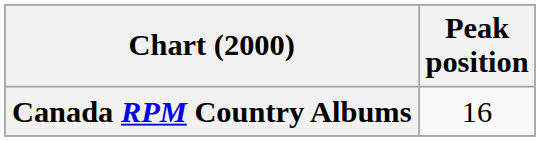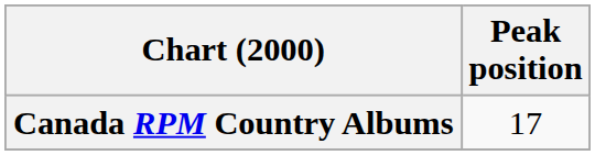 <table class="wikitable sortable plainrowheaders" style="text-align:center">
 <tr>
 <th scope="col">Chart (2000)</th>
 <th scope="col">Peak<br> position</th>
 </tr>
 <tr>
 <th scope="row">Canada <em><a href='#'>RPM</a></em> Country Albums</th>
-<td>16</td>
+<td>17</td>
 </tr>
 <tr>
 </tr>
 <tr>
 </tr>
 <tr>
 </tr>
 </table>
